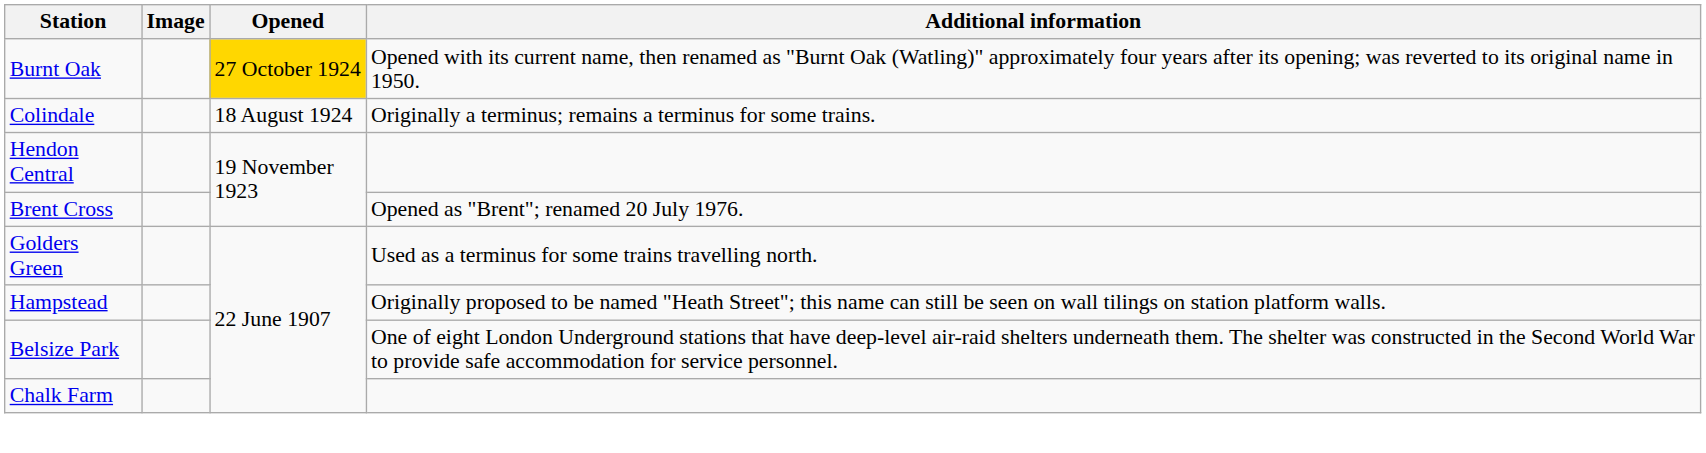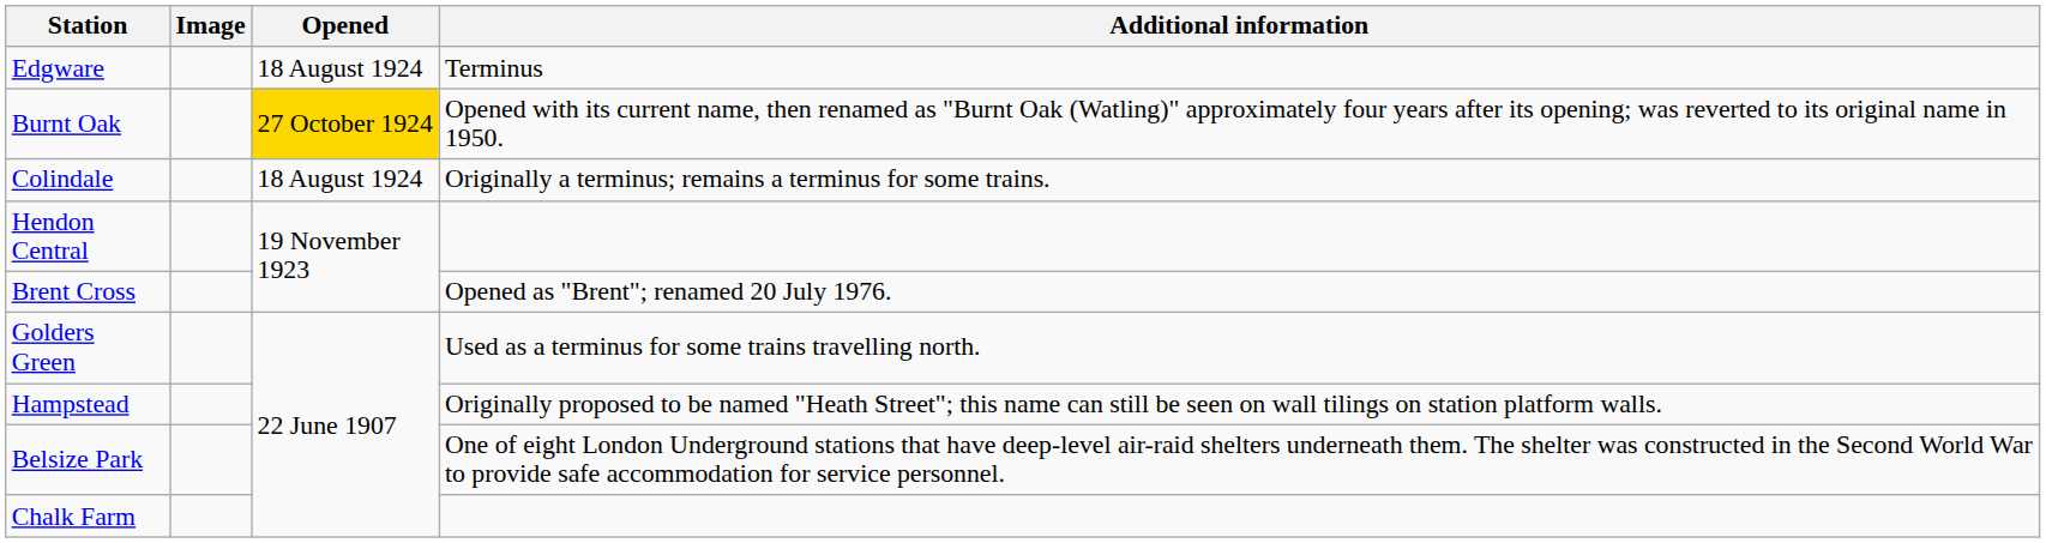 <table class="wikitable sortable">
 <tr>
 <th>Station</th>
 <th class=unsortable>Image</th>
 <th>Opened</th>
 <th>Additional information</th>
+</tr>
+<tr>
+<td><a href='#'>Edgware</a> </td>
+<td></td>
+<td>18 August 1924</td>
+<td>Terminus</td>
 </tr>
 <tr>
 <td><a href='#'>Burnt Oak</a></td>
 <td></td>
 <td style="background: gold;">27 October 1924</td>
 <td>Opened with its current name, then renamed as "Burnt Oak (Watling)" approximately four years after its opening; was reverted to its original name in 1950.</td>
 </tr>
 <tr>
 <td><a href='#'>Colindale</a></td>
 <td></td>
 <td>18 August 1924</td>
 <td>Originally a terminus; remains a terminus for some trains.</td>
 </tr>
 <tr>
 <td><a href='#'>Hendon Central</a> </td>
 <td></td>
 <td rowspan="2">19 November 1923</td>
 <td></td>
 </tr>
 <tr>
 <td><a href='#'>Brent Cross</a></td>
 <td></td>
 <td>Opened as "Brent"; renamed 20 July 1976.</td>
 </tr>
 <tr>
 <td><a href='#'>Golders Green</a> </td>
 <td></td>
 <td rowspan="4">22 June 1907</td>
 <td>Used as a terminus for some trains travelling north.</td>
 </tr>
 <tr>
 <td><a href='#'>Hampstead</a></td>
 <td></td>
 <td>Originally proposed to be named "Heath Street"; this name can still be seen on wall tilings on station platform walls.</td>
 </tr>
 <tr>
 <td><a href='#'>Belsize Park</a></td>
 <td></td>
 <td>One of eight London Underground stations that have deep-level air-raid shelters underneath them. The shelter was constructed in the Second World War to provide safe accommodation for service personnel.</td>
 </tr>
 <tr>
 <td><a href='#'>Chalk Farm</a></td>
 <td></td>
 <td></td>
 </tr>
 </table>
